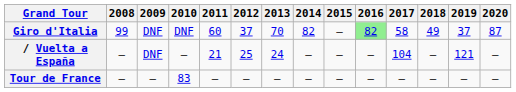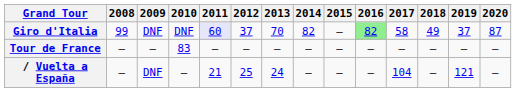 <table class="wikitable plainrowheaders">
 <tr>
 <th scope="col"><a href='#'>Grand Tour</a></th>
 <th scope="col">2008</th>
 <th scope="col">2009</th>
 <th scope="col">2010</th>
 <th scope="col">2011</th>
 <th scope="col">2012</th>
 <th scope="col">2013</th>
 <th scope="col">2014</th>
 <th scope="col">2015</th>
 <th scope="col">2016</th>
 <th scope="col">2017</th>
 <th scope="col">2018</th>
 <th scope="col">2019</th>
 <th scope="col">2020</th>
 </tr>
 <tr style="text-align:center;">
 <th scope="row"> <a href='#'>Giro d'Italia</a></th>
 <td><a href='#'>99</a></td>
 <td><a href='#'>DNF</a></td>
 <td><a href='#'>DNF</a></td>
-<td><a href='#'>60</a></td>
+<td style="background: lavender;"><a href='#'>60</a></td>
 <td><a href='#'>37</a></td>
 <td><a href='#'>70</a></td>
 <td><a href='#'>82</a></td>
 <td>—</td>
 <td style="background: lightgreen;"><a href='#'>82</a></td>
 <td><a href='#'>58</a></td>
 <td><a href='#'>49</a></td>
 <td><a href='#'>37</a></td>
 <td><a href='#'>87</a></td>
+</tr>
+<tr style="text-align:center;">
+<th scope="row"> <a href='#'>Tour de France</a></th>
+<td>—</td>
+<td>—</td>
+<td><a href='#'>83</a></td>
+<td>—</td>
+<td>—</td>
+<td>—</td>
+<td>—</td>
+<td>—</td>
+<td>—</td>
+<td>—</td>
+<td>—</td>
+<td>—</td>
+<td>—</td>
 </tr>
 <tr style="text-align:center;">
 <th scope="row">/ <a href='#'>Vuelta a España</a></th>
 <td>—</td>
 <td><a href='#'>DNF</a></td>
 <td>—</td>
 <td><a href='#'>21</a></td>
 <td><a href='#'>25</a></td>
 <td><a href='#'>24</a></td>
 <td>—</td>
 <td>—</td>
 <td>—</td>
 <td><a href='#'>104</a></td>
 <td>—</td>
 <td><a href='#'>121</a></td>
 <td>—</td>
 </tr>
-<tr style="text-align:center;">
-<th scope="row"> <a href='#'>Tour de France</a></th>
-<td>—</td>
-<td>—</td>
-<td><a href='#'>83</a></td>
-<td>—</td>
-<td>—</td>
-<td>—</td>
-<td>—</td>
-<td>—</td>
-<td>—</td>
-<td>—</td>
-<td>—</td>
-<td>—</td>
-<td>—</td>
-</tr>
 </table>
